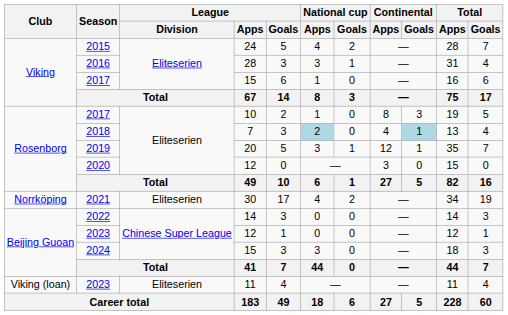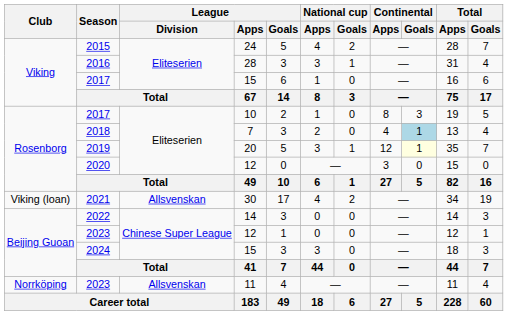 <table class="wikitable" style="text-align: center;">
 <tr>
 <th rowspan="2">Club</th>
 <th rowspan="2">Season</th>
 <th colspan="3">League</th>
 <th colspan="2">National cup</th>
 <th colspan="2">Continental</th>
 <th colspan="2">Total</th>
 </tr>
 <tr>
 <th>Division</th>
 <th>Apps</th>
 <th>Goals</th>
 <th>Apps</th>
 <th>Goals</th>
 <th>Apps</th>
 <th>Goals</th>
 <th>Apps</th>
 <th>Goals</th>
 </tr>
 <tr>
 <td rowspan="4"><a href='#'>Viking</a></td>
 <td><a href='#'>2015</a></td>
 <td rowspan="3"><a href='#'>Eliteserien</a></td>
 <td>24</td>
 <td>5</td>
 <td>4</td>
 <td>2</td>
 <td colspan="2">—</td>
 <td>28</td>
 <td>7</td>
 </tr>
 <tr>
 <td><a href='#'>2016</a></td>
 <td>28</td>
 <td>3</td>
 <td>3</td>
 <td>1</td>
 <td colspan="2">—</td>
 <td>31</td>
 <td>4</td>
 </tr>
 <tr>
 <td><a href='#'>2017</a></td>
 <td>15</td>
 <td>6</td>
 <td>1</td>
 <td>0</td>
 <td colspan="2">—</td>
 <td>16</td>
 <td>6</td>
 </tr>
 <tr>
 <th colspan="2">Total</th>
 <th>67</th>
 <th>14</th>
 <th>8</th>
 <th>3</th>
 <th colspan="2">—</th>
 <th>75</th>
 <th>17</th>
 </tr>
 <tr>
 <td rowspan="5"><a href='#'>Rosenborg</a></td>
 <td><a href='#'>2017</a></td>
 <td rowspan="4">Eliteserien</td>
 <td>10</td>
 <td>2</td>
 <td>1</td>
 <td>0</td>
 <td>8</td>
 <td>3</td>
 <td>19</td>
 <td>5</td>
 </tr>
 <tr>
 <td><a href='#'>2018</a></td>
 <td>7</td>
 <td>3</td>
-<td style="background: lightblue;">2</td>
+<td>2</td>
 <td>0</td>
 <td>4</td>
 <td style="background: lightblue;">1</td>
 <td>13</td>
 <td>4</td>
 </tr>
 <tr>
 <td><a href='#'>2019</a></td>
 <td>20</td>
 <td>5</td>
 <td>3</td>
 <td>1</td>
 <td>12</td>
-<td>1</td>
+<td style="background: lightyellow;">1</td>
 <td>35</td>
 <td>7</td>
 </tr>
 <tr>
 <td><a href='#'>2020</a></td>
 <td>12</td>
 <td>0</td>
 <td colspan="2">—</td>
 <td>3</td>
 <td>0</td>
 <td>15</td>
 <td>0</td>
 </tr>
 <tr>
 <th colspan="2">Total</th>
 <th>49</th>
 <th>10</th>
 <th>6</th>
 <th>1</th>
 <th>27</th>
 <th>5</th>
 <th>82</th>
 <th>16</th>
 </tr>
 <tr>
-<td><a href='#'>Norrköping</a></td>
+<td>Viking (loan)</td>
 <td><a href='#'>2021</a></td>
-<td>Eliteserien</td>
+<td><a href='#'>Allsvenskan</a></td>
 <td>30</td>
 <td>17</td>
 <td>4</td>
 <td>2</td>
 <td colspan="2">—</td>
 <td>34</td>
 <td>19</td>
 </tr>
 <tr>
 <td rowspan="4"><a href='#'>Beijing Guoan</a></td>
 <td><a href='#'>2022</a></td>
 <td rowspan="3"><a href='#'>Chinese Super League</a></td>
 <td>14</td>
 <td>3</td>
 <td>0</td>
 <td>0</td>
 <td colspan="2">—</td>
 <td>14</td>
 <td>3</td>
 </tr>
 <tr>
 <td><a href='#'>2023</a></td>
 <td>12</td>
 <td>1</td>
 <td>0</td>
 <td>0</td>
 <td colspan="2">—</td>
 <td>12</td>
 <td>1</td>
 </tr>
 <tr>
 <td><a href='#'>2024</a></td>
 <td>15</td>
 <td>3</td>
 <td>3</td>
 <td>0</td>
 <td colspan="2">—</td>
 <td>18</td>
 <td>3</td>
 </tr>
 <tr>
 <th colspan="2">Total</th>
 <th>41</th>
 <th>7</th>
 <th>44</th>
 <th>0</th>
 <th colspan="2">—</th>
 <th>44</th>
 <th>7</th>
 </tr>
 <tr>
-<td>Viking (loan)</td>
+<td><a href='#'>Norrköping</a></td>
 <td><a href='#'>2023</a></td>
-<td>Eliteserien</td>
+<td><a href='#'>Allsvenskan</a></td>
 <td>11</td>
 <td>4</td>
 <td colspan="2">—</td>
 <td colspan="2">—</td>
 <td>11</td>
 <td>4</td>
 </tr>
 <tr>
 <th colspan="3">Career total</th>
 <th>183</th>
 <th>49</th>
 <th>18</th>
 <th>6</th>
 <th>27</th>
 <th>5</th>
 <th>228</th>
 <th>60</th>
 </tr>
 </table>
